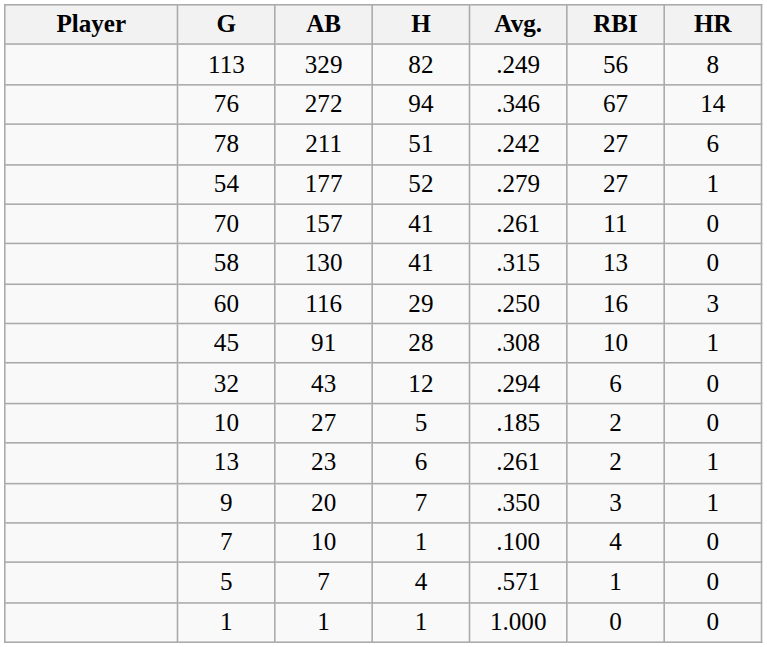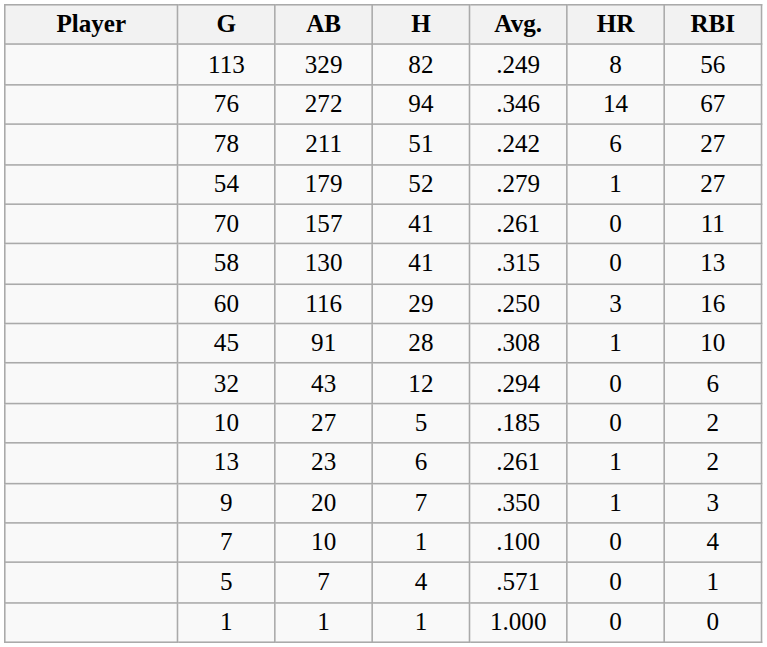 <table class="wikitable sortable">
 <tr>
 <th bgcolor="#DDDDFF" width="16%">Player</th>
 <th bgcolor="#DDDDFF" width="9%">G</th>
 <th bgcolor="#DDDDFF" width="9%">AB</th>
 <th bgcolor="#DDDDFF" width="9%">H</th>
 <th bgcolor="#DDDDFF" width="9%">Avg.</th>
+<th bgcolor="#DDDDFF" width="9%">HR</th>
 <th bgcolor="#DDDDFF" width="9%">RBI</th>
-<th bgcolor="#DDDDFF" width="9%">HR</th>
 </tr>
 <tr align="center">
 <td></td>
 <td>113</td>
 <td>329</td>
 <td>82</td>
 <td>.249</td>
+<td>8</td>
 <td>56</td>
-<td>8</td>
 </tr>
 <tr align="center">
 <td></td>
 <td>76</td>
 <td>272</td>
 <td>94</td>
 <td>.346</td>
+<td>14</td>
 <td>67</td>
-<td>14</td>
 </tr>
 <tr align="center">
 <td></td>
 <td>78</td>
 <td>211</td>
 <td>51</td>
 <td>.242</td>
+<td>6</td>
 <td>27</td>
-<td>6</td>
 </tr>
 <tr align="center">
 <td></td>
 <td>54</td>
-<td>177</td>
+<td>179</td>
 <td>52</td>
 <td>.279</td>
+<td>1</td>
 <td>27</td>
-<td>1</td>
 </tr>
 <tr align="center">
 <td></td>
 <td>70</td>
 <td>157</td>
 <td>41</td>
 <td>.261</td>
+<td>0</td>
 <td>11</td>
-<td>0</td>
 </tr>
 <tr align="center">
 <td></td>
 <td>58</td>
 <td>130</td>
 <td>41</td>
 <td>.315</td>
+<td>0</td>
 <td>13</td>
-<td>0</td>
 </tr>
 <tr align="center">
 <td></td>
 <td>60</td>
 <td>116</td>
 <td>29</td>
 <td>.250</td>
+<td>3</td>
 <td>16</td>
-<td>3</td>
 </tr>
 <tr align="center">
 <td></td>
 <td>45</td>
 <td>91</td>
 <td>28</td>
 <td>.308</td>
+<td>1</td>
 <td>10</td>
-<td>1</td>
 </tr>
 <tr align="center">
 <td></td>
 <td>32</td>
 <td>43</td>
 <td>12</td>
 <td>.294</td>
+<td>0</td>
 <td>6</td>
-<td>0</td>
 </tr>
 <tr align="center">
 <td></td>
 <td>10</td>
 <td>27</td>
 <td>5</td>
 <td>.185</td>
+<td>0</td>
 <td>2</td>
-<td>0</td>
 </tr>
 <tr align="center">
 <td></td>
 <td>13</td>
 <td>23</td>
 <td>6</td>
 <td>.261</td>
+<td>1</td>
 <td>2</td>
-<td>1</td>
 </tr>
 <tr align="center">
 <td></td>
 <td>9</td>
 <td>20</td>
 <td>7</td>
 <td>.350</td>
+<td>1</td>
 <td>3</td>
-<td>1</td>
 </tr>
 <tr align="center">
 <td></td>
 <td>7</td>
 <td>10</td>
 <td>1</td>
 <td>.100</td>
+<td>0</td>
 <td>4</td>
-<td>0</td>
 </tr>
 <tr align="center">
 <td></td>
 <td>5</td>
 <td>7</td>
 <td>4</td>
 <td>.571</td>
+<td>0</td>
 <td>1</td>
-<td>0</td>
 </tr>
 <tr align="center">
 <td></td>
 <td>1</td>
 <td>1</td>
 <td>1</td>
 <td>1.000</td>
 <td>0</td>
 <td>0</td>
 </tr>
 </table>
